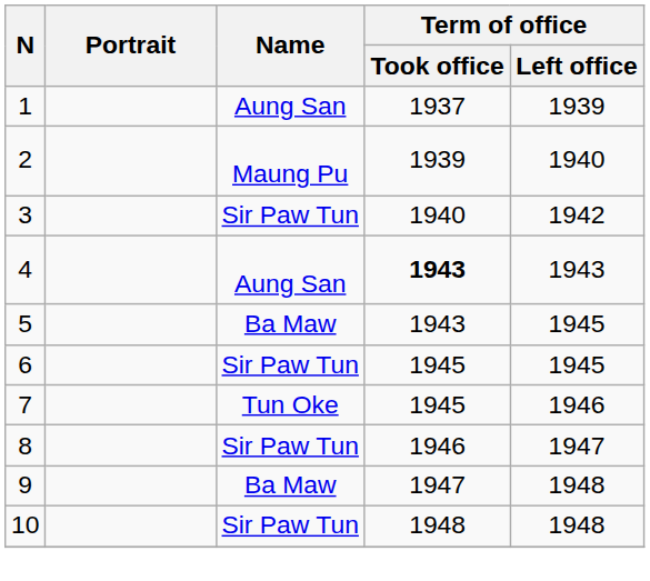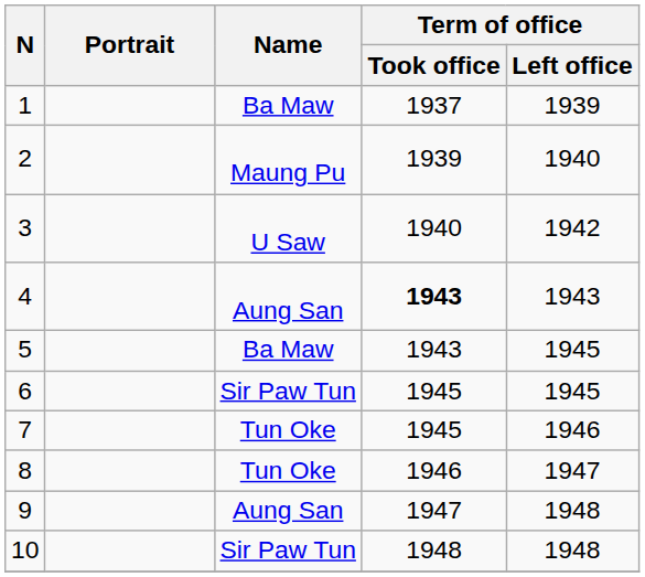 <table class="wikitable" style="text-align:center">
 <tr>
 <th rowspan="2">N</th>
 <th rowspan="2" width="100px">Portrait</th>
 <th rowspan="2">Name<br></th>
 <th colspan="2">Term of office</th>
 </tr>
 <tr>
 <th>Took office</th>
 <th>Left office</th>
 </tr>
 <tr>
 <td>1</td>
 <td></td>
-<td><a href='#'>Aung San</a></td>
+<td><a href='#'>Ba Maw</a><br></td>
 <td>1937</td>
 <td>1939</td>
 </tr>
 <tr>
 <td>2</td>
 <td></td>
 <td><br><a href='#'>Maung Pu</a></td>
 <td>1939</td>
 <td>1940</td>
 </tr>
 <tr>
 <td>3</td>
 <td></td>
-<td><a href='#'>Sir Paw Tun</a></td>
+<td><br><a href='#'>U Saw</a></td>
 <td>1940</td>
 <td>1942</td>
 </tr>
 <tr>
 <td>4</td>
 <td></td>
 <td><br><a href='#'>Aung San</a></td>
 <td><strong>1943</strong></td>
 <td>1943</td>
 </tr>
 <tr>
 <td>5</td>
 <td></td>
 <td><a href='#'>Ba Maw</a></td>
 <td>1943</td>
 <td>1945</td>
 </tr>
 <tr>
 <td>6</td>
 <td></td>
 <td><a href='#'>Sir Paw Tun</a></td>
 <td>1945</td>
 <td>1945</td>
 </tr>
 <tr>
 <td>7</td>
 <td></td>
 <td><a href='#'>Tun Oke</a></td>
 <td>1945</td>
 <td>1946</td>
 </tr>
 <tr>
 <td>8</td>
 <td></td>
-<td><a href='#'>Sir Paw Tun</a></td>
+<td><a href='#'>Tun Oke</a></td>
 <td>1946</td>
 <td>1947</td>
 </tr>
 <tr>
 <td>9</td>
 <td></td>
-<td><a href='#'>Ba Maw</a></td>
+<td><a href='#'>Aung San</a></td>
 <td>1947</td>
 <td>1948</td>
 </tr>
 <tr>
 <td>10</td>
 <td></td>
 <td><a href='#'>Sir Paw Tun</a></td>
 <td>1948</td>
 <td>1948</td>
 </tr>
 <tr>
 </tr>
 </table>
